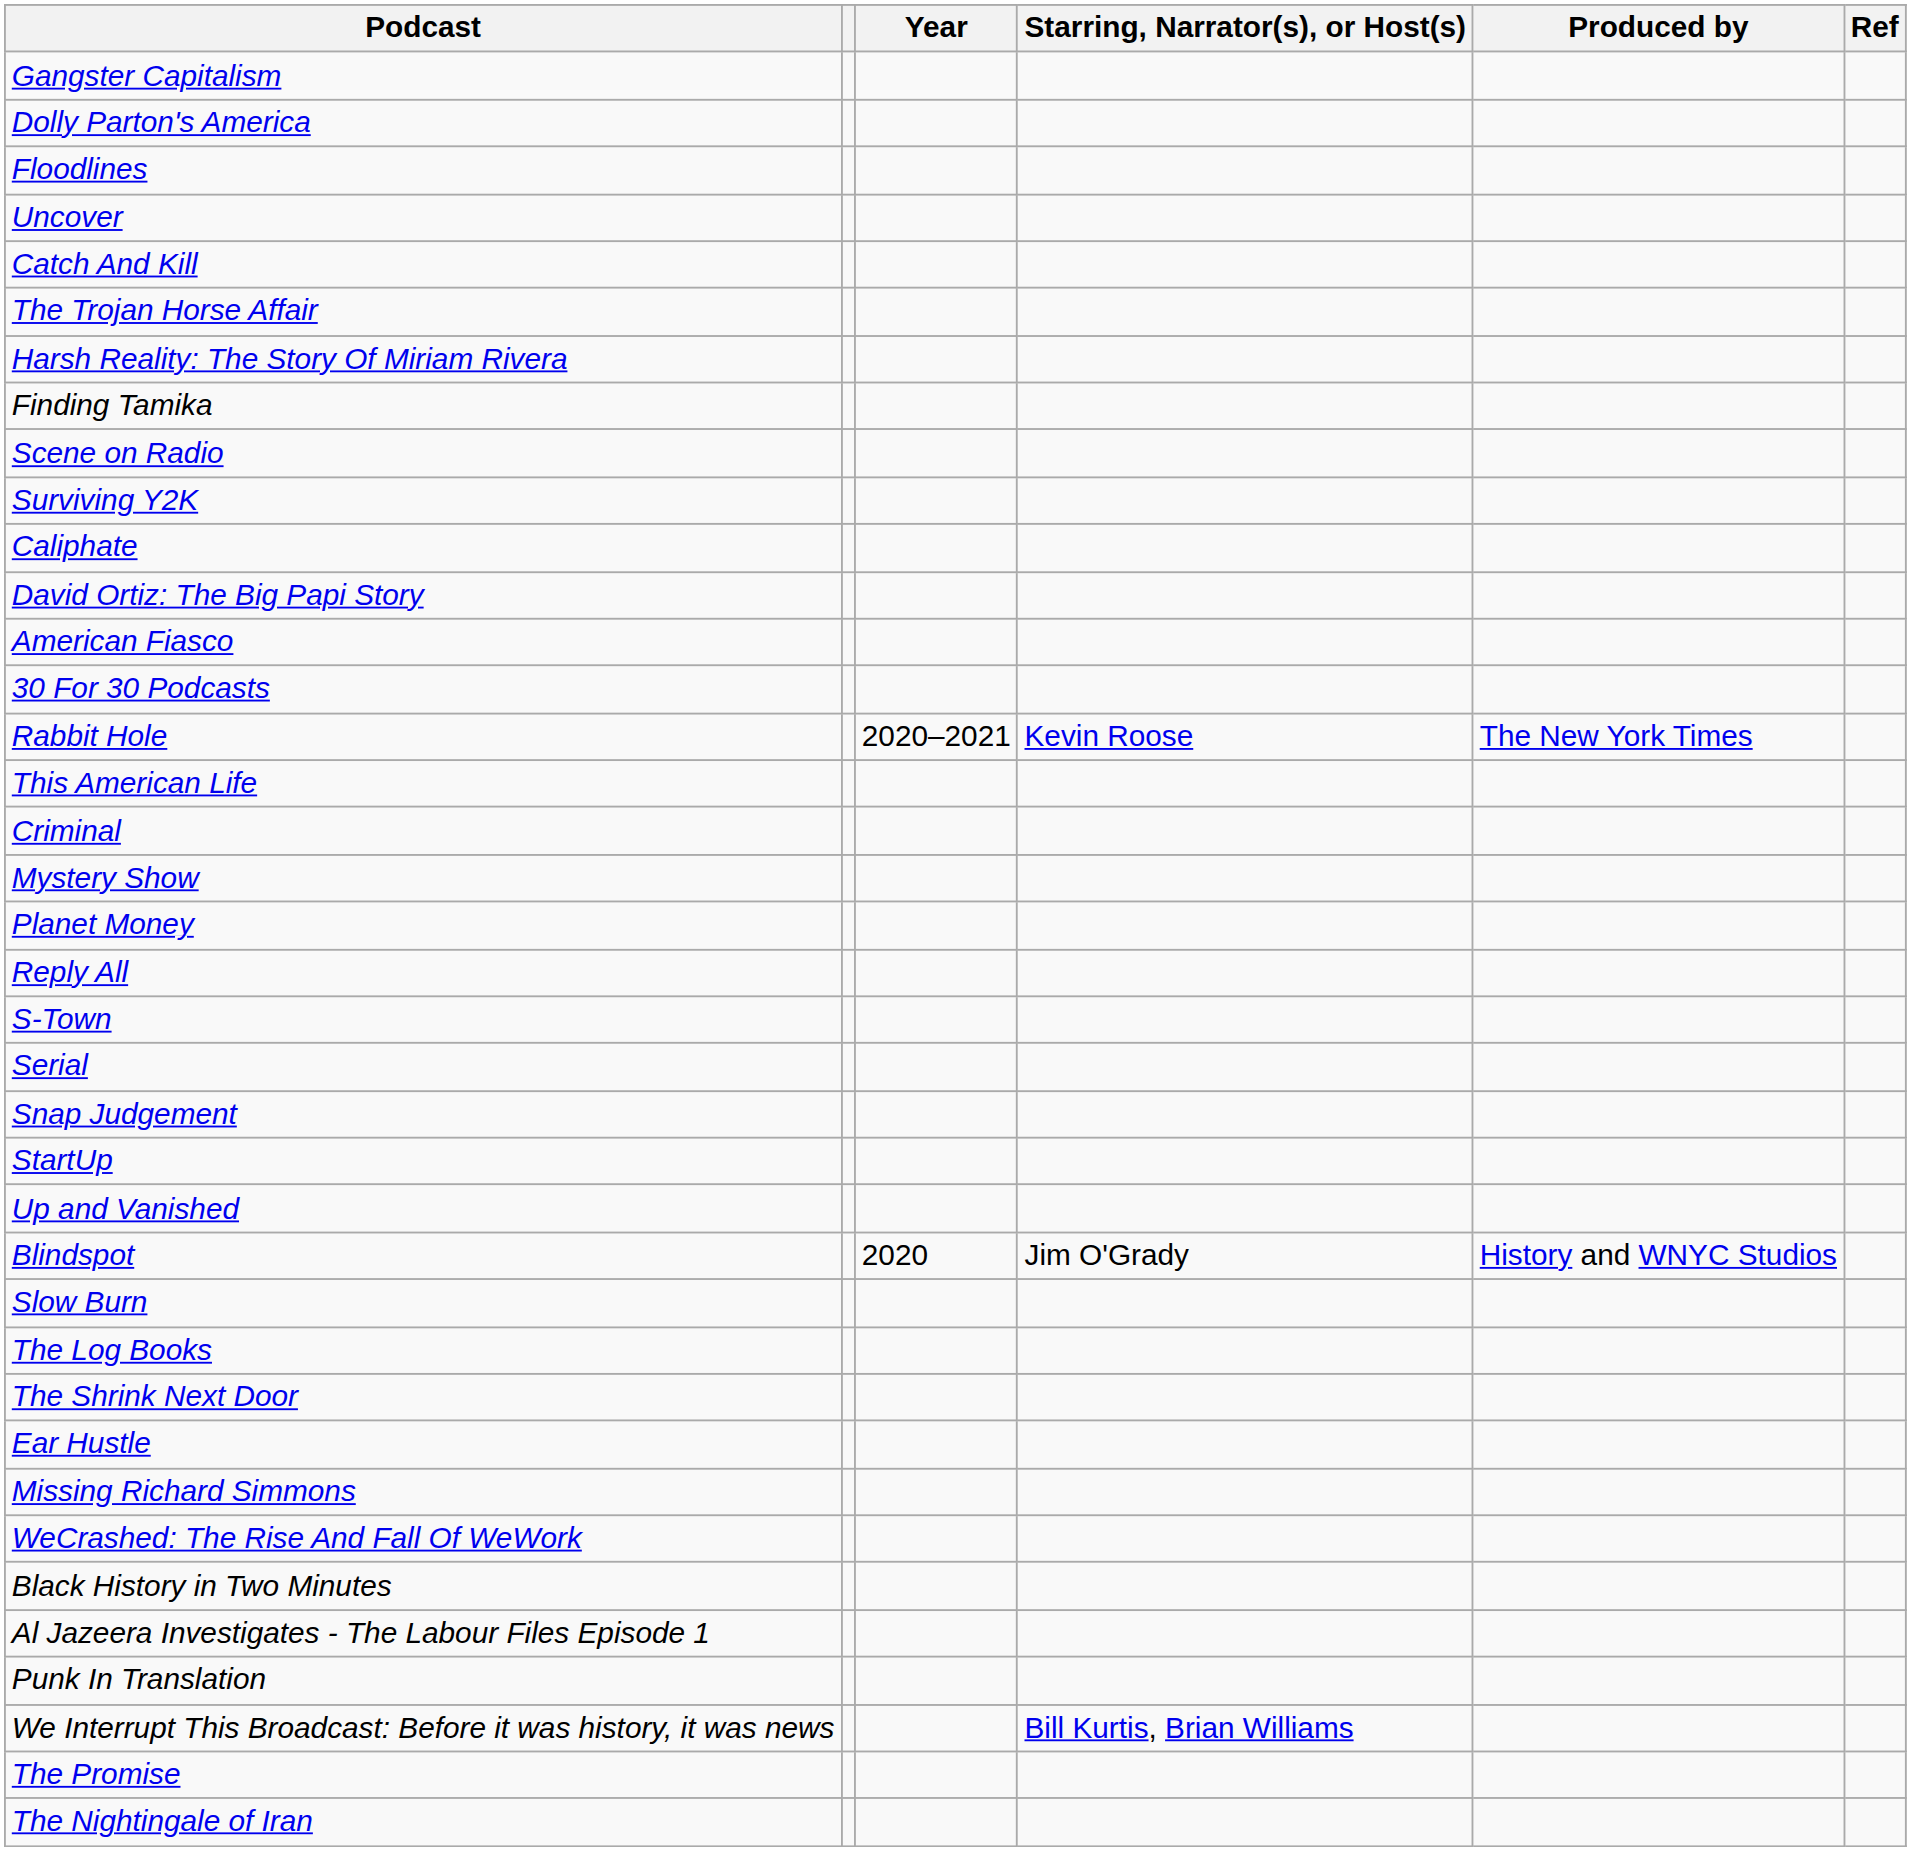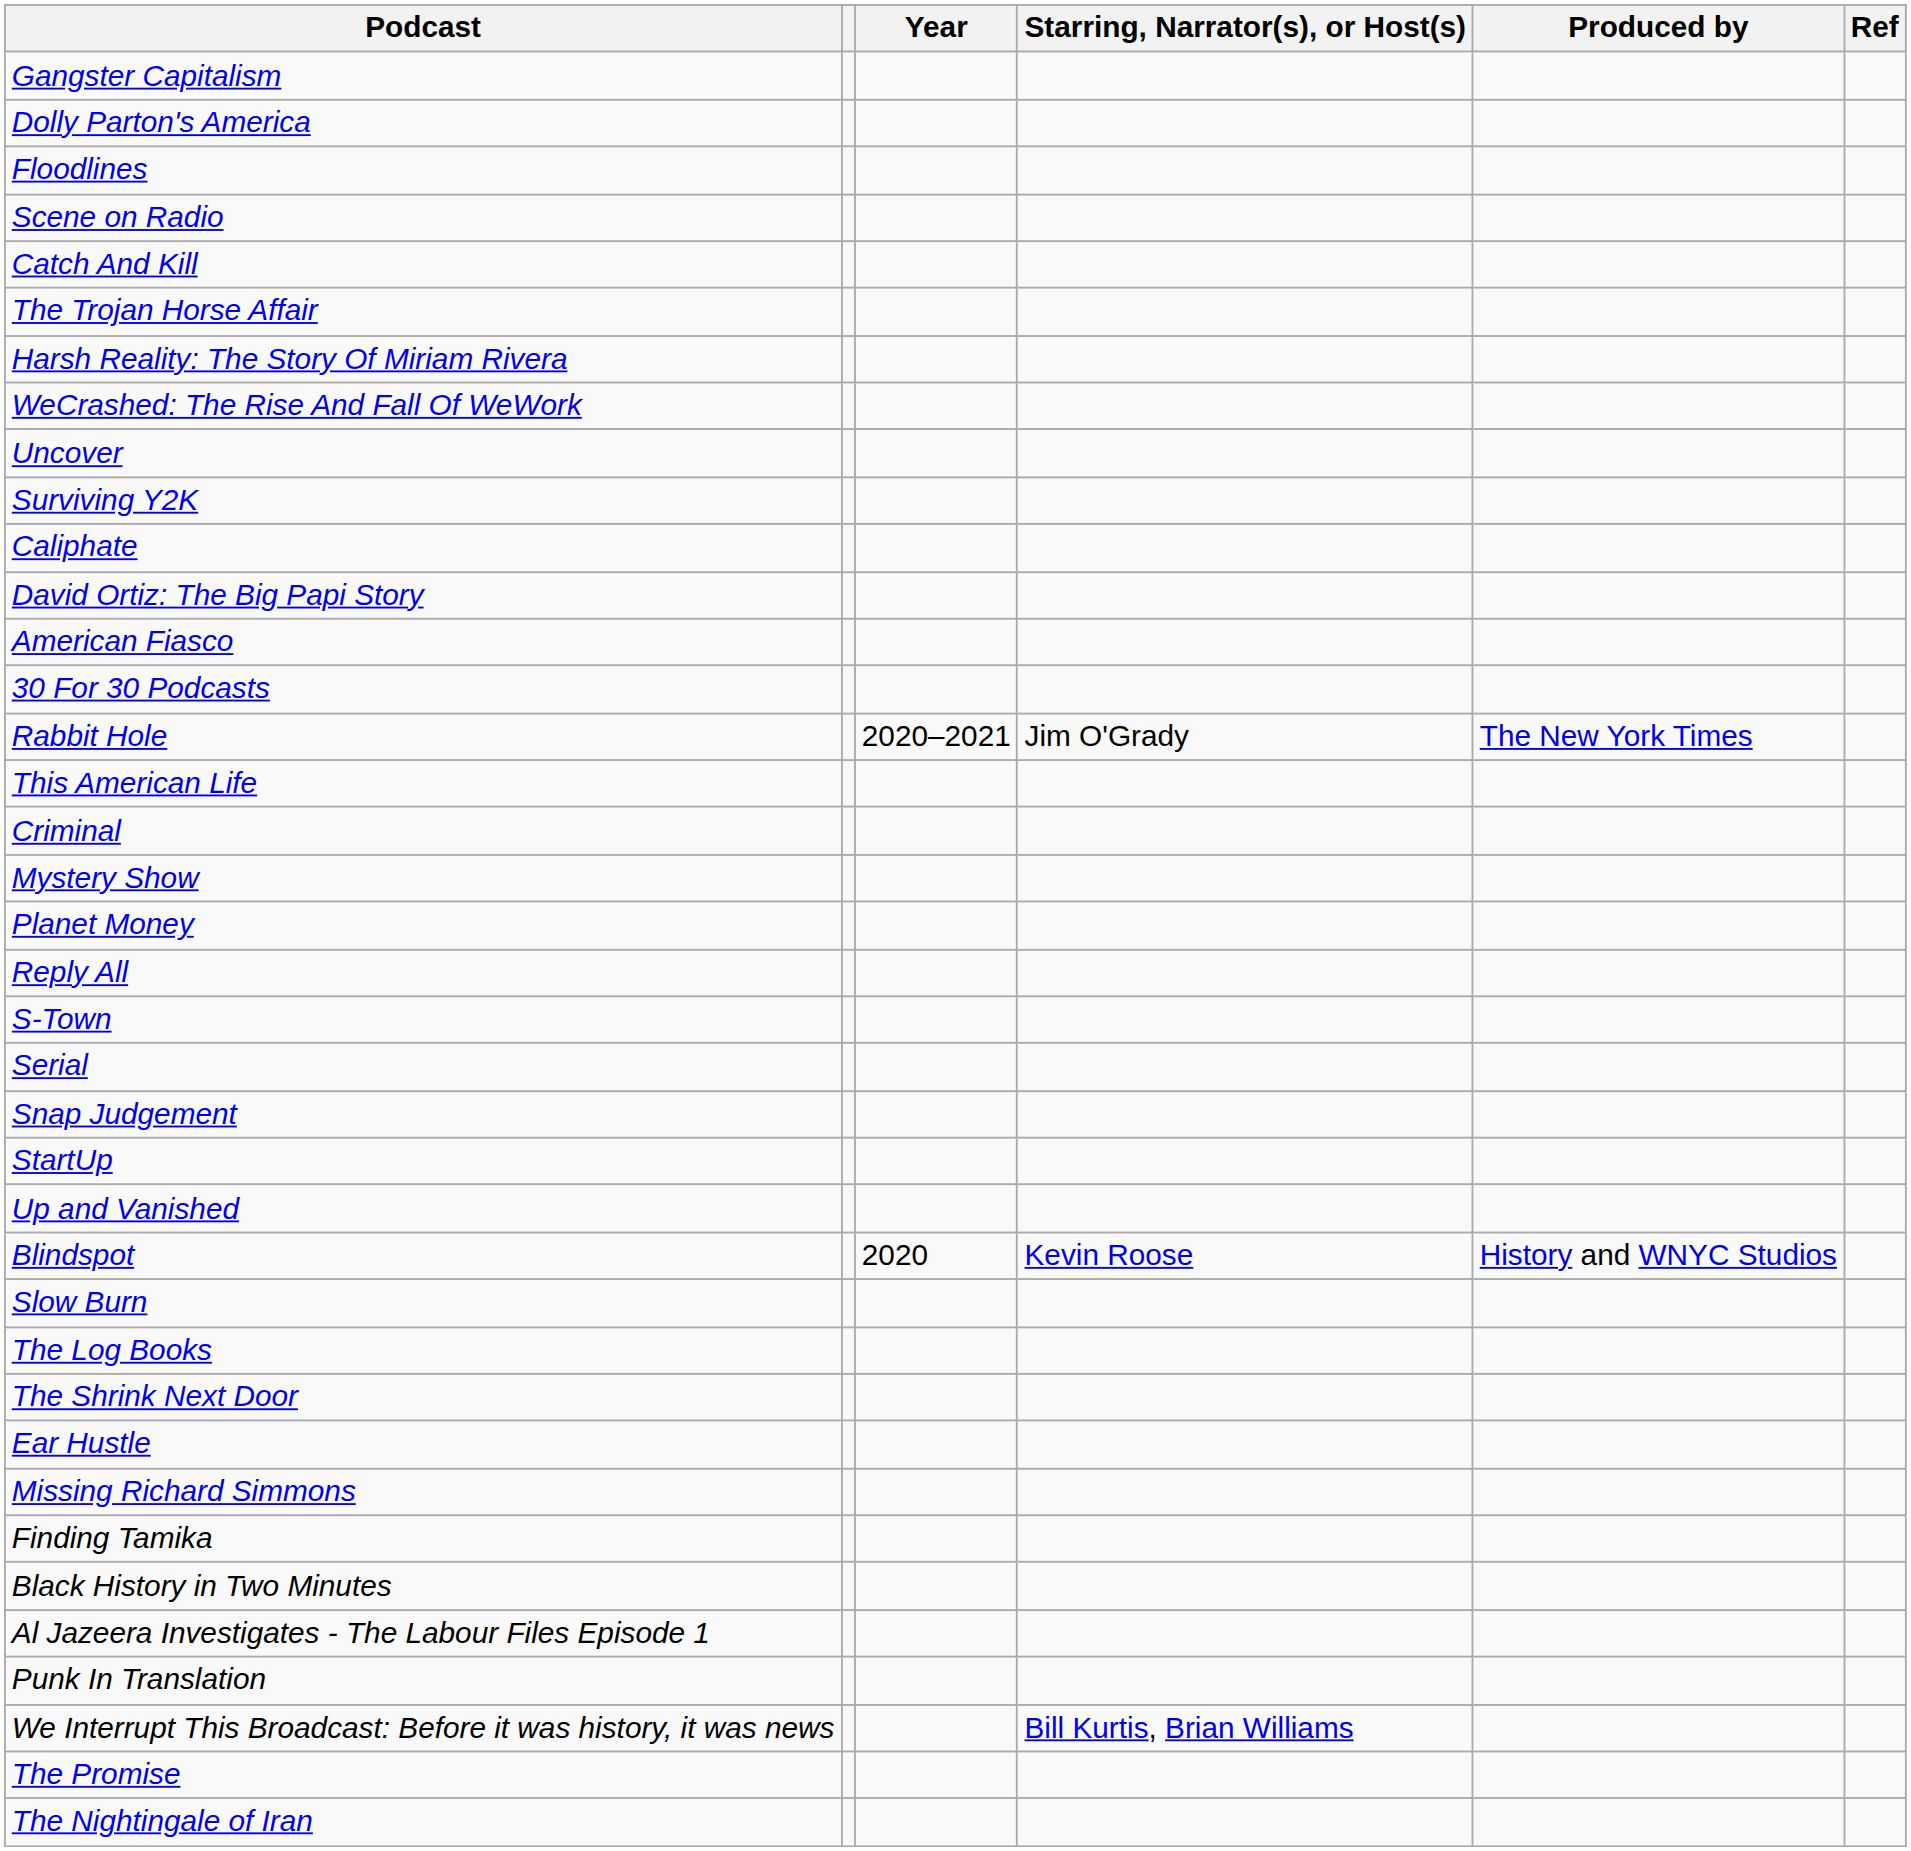 <table class="wikitable sortable">
 <tr>
 <th>Podcast</th>
 <th></th>
 <th>Year</th>
 <th>Starring, Narrator(s), or Host(s)</th>
 <th>Produced by</th>
 <th>Ref</th>
 </tr>
 <tr>
 <td><em><a href='#'>Gangster Capitalism</a></em></td>
 <td></td>
 <td></td>
 <td></td>
 <td></td>
 <td></td>
 </tr>
 <tr>
 <td><em><a href='#'>Dolly Parton's America</a></em></td>
 <td></td>
 <td></td>
 <td></td>
 <td></td>
 <td></td>
 </tr>
 <tr>
 <td><em><a href='#'>Floodlines</a></em></td>
 <td></td>
 <td></td>
 <td></td>
 <td></td>
 <td></td>
 </tr>
 <tr>
-<td><a href='#'><em>Uncover</em></a></td>
+<td><em><a href='#'>Scene on Radio</a></em></td>
 <td></td>
 <td></td>
 <td></td>
 <td></td>
 <td></td>
 </tr>
 <tr>
 <td><a href='#'><em>Catch And Kill</em></a></td>
 <td></td>
 <td></td>
 <td></td>
 <td></td>
 <td></td>
 </tr>
 <tr>
 <td><em><a href='#'>The Trojan Horse Affair</a></em></td>
 <td></td>
 <td></td>
 <td></td>
 <td></td>
 <td></td>
 </tr>
 <tr>
 <td><a href='#'><em>Harsh Reality: The Story Of Miriam Rivera</em></a></td>
 <td></td>
 <td></td>
 <td></td>
 <td></td>
 <td></td>
 </tr>
 <tr>
-<td><em>Finding Tamika</em></td>
+<td><a href='#'><em>WeCrashed: The Rise And Fall Of WeWork</em></a></td>
 <td></td>
 <td></td>
 <td></td>
 <td></td>
 <td></td>
 </tr>
 <tr>
-<td><em><a href='#'>Scene on Radio</a></em></td>
+<td><a href='#'><em>Uncover</em></a></td>
 <td></td>
 <td></td>
 <td></td>
 <td></td>
 <td></td>
 </tr>
 <tr>
 <td><em><a href='#'>Surviving Y2K</a></em></td>
 <td></td>
 <td></td>
 <td></td>
 <td></td>
 <td></td>
 </tr>
 <tr>
 <td><a href='#'><em>Caliphate</em></a></td>
 <td></td>
 <td></td>
 <td></td>
 <td></td>
 <td></td>
 </tr>
 <tr>
 <td><em><a href='#'>David Ortiz: The Big Papi Story</a></em></td>
 <td></td>
 <td></td>
 <td></td>
 <td></td>
 <td></td>
 </tr>
 <tr>
 <td><em><a href='#'>American Fiasco</a></em></td>
 <td></td>
 <td></td>
 <td></td>
 <td></td>
 <td></td>
 </tr>
 <tr>
 <td><a href='#'><em>30 For 30 Podcasts</em></a></td>
 <td></td>
 <td></td>
 <td></td>
 <td></td>
 <td></td>
 </tr>
 <tr>
 <td><a href='#'><em>Rabbit Hole</em></a></td>
 <td></td>
 <td>2020–2021</td>
-<td><a href='#'>Kevin Roose</a></td>
+<td>Jim O'Grady</td>
 <td><a href='#'>The New York Times</a></td>
 <td></td>
 </tr>
 <tr>
 <td><em><a href='#'>This American Life</a></em></td>
 <td></td>
 <td></td>
 <td></td>
 <td></td>
 <td></td>
 </tr>
 <tr>
 <td><a href='#'><em>Criminal</em></a></td>
 <td></td>
 <td></td>
 <td></td>
 <td></td>
 <td></td>
 </tr>
 <tr>
 <td><em><a href='#'>Mystery Show</a></em></td>
 <td></td>
 <td></td>
 <td></td>
 <td></td>
 <td></td>
 </tr>
 <tr>
 <td><em><a href='#'>Planet Money</a></em></td>
 <td></td>
 <td></td>
 <td></td>
 <td></td>
 <td></td>
 </tr>
 <tr>
 <td><a href='#'><em>Reply All</em></a></td>
 <td></td>
 <td></td>
 <td></td>
 <td></td>
 <td></td>
 </tr>
 <tr>
 <td><em><a href='#'>S-Town</a></em></td>
 <td></td>
 <td></td>
 <td></td>
 <td></td>
 <td></td>
 </tr>
 <tr>
 <td><a href='#'><em>Serial</em></a></td>
 <td></td>
 <td></td>
 <td></td>
 <td></td>
 <td></td>
 </tr>
 <tr>
 <td><a href='#'><em>Snap Judgement</em></a></td>
 <td></td>
 <td></td>
 <td></td>
 <td></td>
 <td></td>
 </tr>
 <tr>
 <td><a href='#'><em>StartUp</em></a></td>
 <td></td>
 <td></td>
 <td></td>
 <td></td>
 <td></td>
 </tr>
 <tr>
 <td><em><a href='#'>Up and Vanished</a></em></td>
 <td></td>
 <td></td>
 <td></td>
 <td></td>
 <td></td>
 </tr>
 <tr>
 <td><a href='#'><em>Blindspot</em></a></td>
 <td></td>
 <td>2020</td>
-<td>Jim O'Grady</td>
+<td><a href='#'>Kevin Roose</a></td>
 <td><a href='#'>History</a> and <a href='#'>WNYC Studios</a></td>
 <td></td>
 </tr>
 <tr>
 <td><a href='#'><em>Slow Burn</em></a></td>
 <td></td>
 <td></td>
 <td></td>
 <td></td>
 <td></td>
 </tr>
 <tr>
 <td><em><a href='#'>The Log Books</a></em></td>
 <td></td>
 <td></td>
 <td></td>
 <td></td>
 <td></td>
 </tr>
 <tr>
 <td><em><a href='#'>The Shrink Next Door</a></em></td>
 <td></td>
 <td></td>
 <td></td>
 <td></td>
 <td></td>
 </tr>
 <tr>
 <td><em><a href='#'>Ear Hustle</a></em></td>
 <td></td>
 <td></td>
 <td></td>
 <td></td>
 <td></td>
 </tr>
 <tr>
 <td><em><a href='#'>Missing Richard Simmons</a></em></td>
 <td></td>
 <td></td>
 <td></td>
 <td></td>
 <td></td>
 </tr>
 <tr>
-<td><a href='#'><em>WeCrashed: The Rise And Fall Of WeWork</em></a></td>
+<td><em>Finding Tamika</em></td>
 <td></td>
 <td></td>
 <td></td>
 <td></td>
 <td></td>
 </tr>
 <tr>
 <td><em>Black History in Two Minutes</em></td>
 <td></td>
 <td></td>
 <td></td>
 <td></td>
 <td></td>
 </tr>
 <tr>
 <td><em>Al Jazeera Investigates - The Labour Files Episode 1</em></td>
 <td></td>
 <td></td>
 <td></td>
 <td></td>
 <td></td>
 </tr>
 <tr>
 <td><em>Punk In Translation</em></td>
 <td></td>
 <td></td>
 <td></td>
 <td></td>
 <td></td>
 </tr>
 <tr>
 <td><em>We Interrupt This Broadcast: Before it was history, it was news</em></td>
 <td></td>
 <td></td>
 <td><a href='#'>Bill Kurtis</a>, <a href='#'>Brian Williams</a></td>
 <td></td>
 <td></td>
 </tr>
 <tr>
 <td><em><a href='#'>The Promise</a></em></td>
 <td></td>
 <td></td>
 <td></td>
 <td></td>
 <td></td>
 </tr>
 <tr>
 <td><em><a href='#'>The Nightingale of Iran</a></em></td>
 <td></td>
 <td></td>
 <td></td>
 <td></td>
 <td></td>
 </tr>
 </table>
